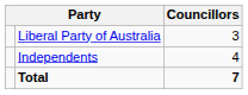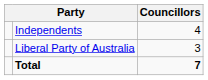 <table class="wikitable">
 <tr>
 <th colspan="2">Party</th>
 <th>Councillors</th>
 </tr>
 <tr>
 <td> </td>
-<td><a href='#'>Liberal Party of Australia</a></td>
-<td align=right>3</td>
+<td><a href='#'>Independents</a></td>
+<td align=right>4</td>
 </tr>
 <tr>
 <td> </td>
-<td><a href='#'>Independents</a></td>
-<td align=right>4</td>
+<td><a href='#'>Liberal Party of Australia</a></td>
+<td align=right>3</td>
 </tr>
 <tr>
 <td></td>
 <td><strong>Total</strong></td>
 <td align=right><strong>7</strong></td>
 </tr>
 </table>
